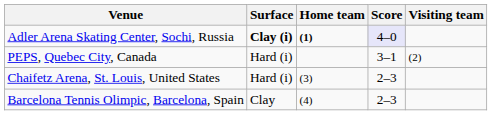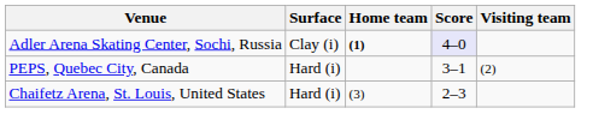 <table class=wikitable style="border:1px solid #AAAAAA;">
 <tr>
 <th>Venue</th>
 <th>Surface</th>
 <th>Home team</th>
 <th>Score</th>
 <th>Visiting team</th>
 </tr>
 <tr>
 <td><a href='#'>Adler Arena Skating Center</a>, <a href='#'>Sochi</a>, Russia</td>
-<td><strong>Clay (i)</strong></td>
+<td>Clay (i)</td>
 <td><strong> <small> (1) </small></strong></td>
 <td align=center style="background: lavender;">4–0</td>
 <td></td>
 </tr>
 <tr>
 <td><a href='#'>PEPS</a>, <a href='#'>Quebec City</a>, Canada</td>
 <td>Hard (i)</td>
 <td><strong> </strong></td>
 <td align=center>3–1</td>
 <td> <small> (2) </small></td>
 </tr>
 <tr>
 <td><a href='#'>Chaifetz Arena</a>, <a href='#'>St. Louis</a>, United States</td>
 <td>Hard (i)</td>
 <td> <small> (3) </small></td>
 <td align=center>2–3</td>
 <td><strong></strong></td>
 </tr>
-<tr>
-<td><a href='#'>Barcelona Tennis Olimpic</a>, <a href='#'>Barcelona</a>, Spain</td>
-<td>Clay</td>
-<td> <small> (4) </small></td>
-<td align=center>2–3</td>
-<td><strong></strong></td>
-</tr>
 </table>
